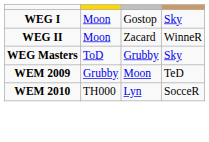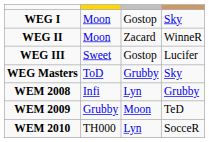 <table class="wikitable" style="text-align:left">
 <tr>
 <td></td>
 <td style="text-align:center" bgcolor="gold"></td>
 <td style="text-align:center" bgcolor="silver"></td>
 <td style="text-align:center" bgcolor="CC9966"></td>
 </tr>
 <tr>
 <td style="text-align:center"><strong>WEG I</strong></td>
 <td><a href='#'>Moon</a></td>
 <td>Gostop</td>
 <td><a href='#'>Sky</a></td>
 </tr>
 <tr>
 <td style="text-align:center"><strong>WEG II</strong></td>
 <td><a href='#'>Moon</a></td>
 <td>Zacard</td>
 <td>WinneR</td>
 </tr>
 <tr>
+<td style="text-align:center"><strong>WEG III</strong></td>
+<td><a href='#'>Sweet</a></td>
+<td>Gostop</td>
+<td>Lucifer</td>
+</tr>
+<tr>
 <td style="text-align:center"><strong>WEG Masters</strong></td>
 <td><a href='#'>ToD</a></td>
 <td><a href='#'>Grubby</a></td>
 <td><a href='#'>Sky</a></td>
+</tr>
+<tr>
+<td style="text-align:center"><strong>WEM 2008</strong></td>
+<td><a href='#'>Infi</a></td>
+<td><a href='#'>Lyn</a></td>
+<td><a href='#'>Grubby</a></td>
 </tr>
 <tr>
 <td style="text-align:center"><strong>WEM 2009</strong></td>
 <td><a href='#'>Grubby</a></td>
 <td><a href='#'>Moon</a></td>
 <td>TeD</td>
 </tr>
 <tr>
 <td style="text-align:center"><strong>WEM 2010</strong></td>
 <td>TH000</td>
 <td><a href='#'>Lyn</a></td>
 <td>SocceR</td>
 </tr>
 </table>
